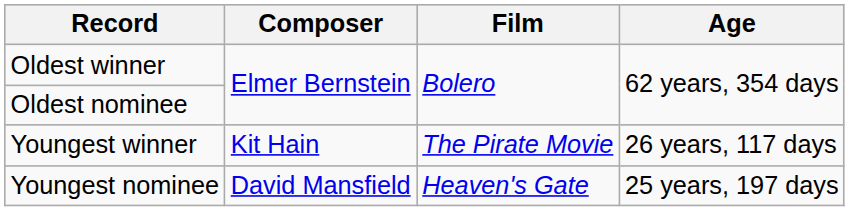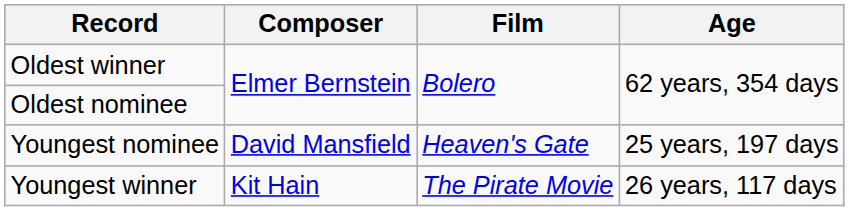 <table class="wikitable">
 <tr>
 <th scope="col">Record</th>
 <th scope="col">Composer</th>
 <th>Film</th>
 <th scope="col">Age</th>
 </tr>
 <tr>
 <td>Oldest winner</td>
 <td rowspan="2"><a href='#'>Elmer Bernstein</a></td>
 <td rowspan="2"><em><a href='#'>Bolero</a></em></td>
 <td rowspan="2">62 years, 354 days</td>
 </tr>
 <tr>
 <td>Oldest nominee</td>
 </tr>
 <tr>
+<td>Youngest nominee</td>
+<td><a href='#'>David Mansfield</a></td>
+<td><em><a href='#'>Heaven's Gate</a></em></td>
+<td>25 years, 197 days</td>
+</tr>
+<tr>
 <td>Youngest winner</td>
 <td><a href='#'>Kit Hain</a></td>
 <td><em><a href='#'>The Pirate Movie</a></em></td>
 <td>26 years, 117 days</td>
 </tr>
-<tr>
-<td>Youngest nominee</td>
-<td><a href='#'>David Mansfield</a></td>
-<td><em><a href='#'>Heaven's Gate</a></em></td>
-<td>25 years, 197 days</td>
-</tr>
 </table>
